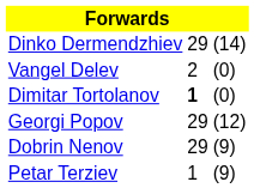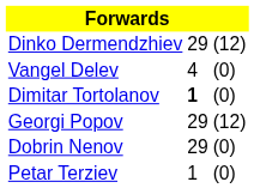 <table class="toccolours" border="0" cellpadding="2" cellspacing="0" align="left" style="margin:0.5em;">
 <tr>
 <th colspan="4" align="center" bgcolor="#FFFF00"><span>Forwards</span></th>
 </tr>
 <tr>
 <td> <a href='#'>Dinko Dermendzhiev</a></td>
 <td>29</td>
-<td>(14)</td>
+<td>(12)</td>
 </tr>
 <tr>
 <td> <a href='#'>Vangel Delev</a></td>
-<td>2</td>
+<td>4</td>
 <td>(0)</td>
 </tr>
 <tr>
 <td> <a href='#'>Dimitar Tortolanov</a></td>
 <td><strong>1</strong></td>
 <td>(0)</td>
 </tr>
 <tr>
 <td> <a href='#'>Georgi Popov</a></td>
 <td>29</td>
 <td>(12)</td>
 </tr>
 <tr>
 <td> <a href='#'>Dobrin Nenov</a></td>
 <td>29</td>
-<td>(9)</td>
+<td>(0)</td>
 </tr>
 <tr>
 <td> <a href='#'>Petar Terziev</a></td>
 <td>1</td>
-<td>(9)</td>
+<td>(0)</td>
 </tr>
 <tr>
 </tr>
 </table>
